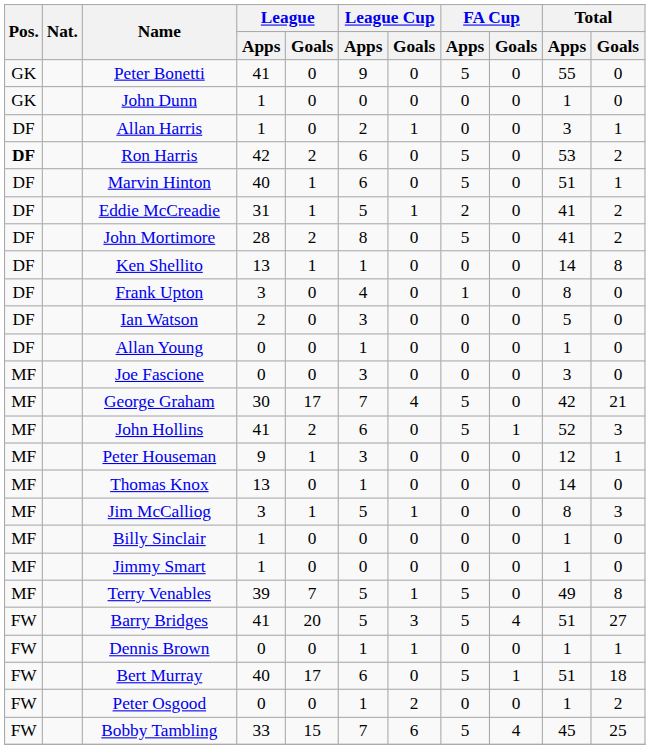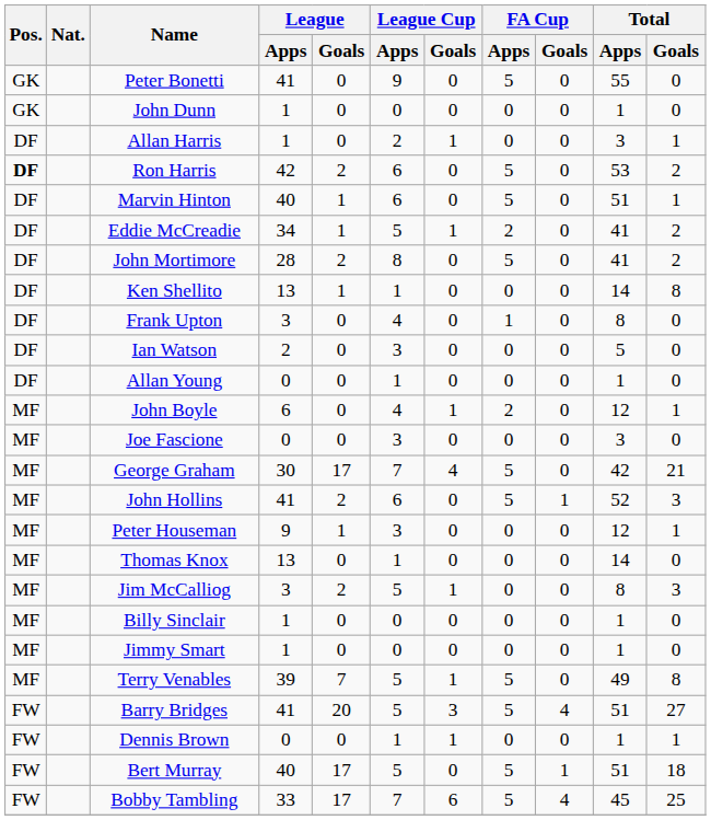 <table class="wikitable plainrowheaders" style="text-align:center">
 <tr>
 <th rowspan="2">Pos.</th>
 <th rowspan="2">Nat.</th>
 <th rowspan="2" width="136">Name</th>
 <th colspan="2" width="87"><a href='#'>League</a></th>
 <th colspan="2" width="87"><a href='#'>League Cup</a></th>
 <th colspan="2" width="87"><a href='#'>FA Cup</a></th>
 <th colspan="2" width="87">Total</th>
 </tr>
 <tr>
 <th>Apps</th>
 <th>Goals</th>
 <th>Apps</th>
 <th>Goals</th>
 <th>Apps</th>
 <th>Goals</th>
 <th>Apps</th>
 <th>Goals</th>
 </tr>
 <tr>
 <td>GK</td>
 <td></td>
 <td><a href='#'>Peter Bonetti</a></td>
 <td>41</td>
 <td>0</td>
 <td>9</td>
 <td>0</td>
 <td>5</td>
 <td>0</td>
 <td>55</td>
 <td>0</td>
 </tr>
 <tr>
 <td>GK</td>
 <td></td>
 <td><a href='#'>John Dunn</a></td>
 <td>1</td>
 <td>0</td>
 <td>0</td>
 <td>0</td>
 <td>0</td>
 <td>0</td>
 <td>1</td>
 <td>0</td>
 </tr>
 <tr>
 <td>DF</td>
 <td></td>
 <td><a href='#'>Allan Harris</a></td>
 <td>1</td>
 <td>0</td>
 <td>2</td>
 <td>1</td>
 <td>0</td>
 <td>0</td>
 <td>3</td>
 <td>1</td>
 </tr>
 <tr>
 <td><strong>DF</strong></td>
 <td></td>
 <td><a href='#'>Ron Harris</a></td>
 <td>42</td>
 <td>2</td>
 <td>6</td>
 <td>0</td>
 <td>5</td>
 <td>0</td>
 <td>53</td>
 <td>2</td>
 </tr>
 <tr>
 <td>DF</td>
 <td></td>
 <td><a href='#'>Marvin Hinton</a></td>
 <td>40</td>
 <td>1</td>
 <td>6</td>
 <td>0</td>
 <td>5</td>
 <td>0</td>
 <td>51</td>
 <td>1</td>
 </tr>
 <tr>
 <td>DF</td>
 <td></td>
 <td><a href='#'>Eddie McCreadie</a></td>
-<td>31</td>
+<td>34</td>
 <td>1</td>
 <td>5</td>
 <td>1</td>
 <td>2</td>
 <td>0</td>
 <td>41</td>
 <td>2</td>
 </tr>
 <tr>
 <td>DF</td>
 <td></td>
 <td><a href='#'>John Mortimore</a></td>
 <td>28</td>
 <td>2</td>
 <td>8</td>
 <td>0</td>
 <td>5</td>
 <td>0</td>
 <td>41</td>
 <td>2</td>
 </tr>
 <tr>
 <td>DF</td>
 <td></td>
 <td><a href='#'>Ken Shellito</a></td>
 <td>13</td>
 <td>1</td>
 <td>1</td>
 <td>0</td>
 <td>0</td>
 <td>0</td>
 <td>14</td>
 <td>8</td>
 </tr>
 <tr>
 <td>DF</td>
 <td></td>
 <td><a href='#'>Frank Upton</a></td>
 <td>3</td>
 <td>0</td>
 <td>4</td>
 <td>0</td>
 <td>1</td>
 <td>0</td>
 <td>8</td>
 <td>0</td>
 </tr>
 <tr>
 <td>DF</td>
 <td></td>
 <td><a href='#'>Ian Watson</a></td>
 <td>2</td>
 <td>0</td>
 <td>3</td>
 <td>0</td>
 <td>0</td>
 <td>0</td>
 <td>5</td>
 <td>0</td>
 </tr>
 <tr>
 <td>DF</td>
 <td></td>
 <td><a href='#'>Allan Young</a></td>
 <td>0</td>
 <td>0</td>
 <td>1</td>
 <td>0</td>
 <td>0</td>
 <td>0</td>
 <td>1</td>
 <td>0</td>
 </tr>
 <tr>
 <td>MF</td>
 <td></td>
+<td><a href='#'>John Boyle</a></td>
+<td>6</td>
+<td>0</td>
+<td>4</td>
+<td>1</td>
+<td>2</td>
+<td>0</td>
+<td>12</td>
+<td>1</td>
+</tr>
+<tr>
+<td>MF</td>
+<td></td>
 <td><a href='#'>Joe Fascione</a></td>
 <td>0</td>
 <td>0</td>
 <td>3</td>
 <td>0</td>
 <td>0</td>
 <td>0</td>
 <td>3</td>
 <td>0</td>
 </tr>
 <tr>
 <td>MF</td>
 <td></td>
 <td><a href='#'>George Graham</a></td>
 <td>30</td>
 <td>17</td>
 <td>7</td>
 <td>4</td>
 <td>5</td>
 <td>0</td>
 <td>42</td>
 <td>21</td>
 </tr>
 <tr>
 <td>MF</td>
 <td></td>
 <td><a href='#'>John Hollins</a></td>
 <td>41</td>
 <td>2</td>
 <td>6</td>
 <td>0</td>
 <td>5</td>
 <td>1</td>
 <td>52</td>
 <td>3</td>
 </tr>
 <tr>
 <td>MF</td>
 <td></td>
 <td><a href='#'>Peter Houseman</a></td>
 <td>9</td>
 <td>1</td>
 <td>3</td>
 <td>0</td>
 <td>0</td>
 <td>0</td>
 <td>12</td>
 <td>1</td>
 </tr>
 <tr>
 <td>MF</td>
 <td></td>
 <td><a href='#'>Thomas Knox</a></td>
 <td>13</td>
 <td>0</td>
 <td>1</td>
 <td>0</td>
 <td>0</td>
 <td>0</td>
 <td>14</td>
 <td>0</td>
 </tr>
 <tr>
 <td>MF</td>
 <td></td>
 <td><a href='#'>Jim McCalliog</a></td>
 <td>3</td>
-<td>1</td>
+<td>2</td>
 <td>5</td>
 <td>1</td>
 <td>0</td>
 <td>0</td>
 <td>8</td>
 <td>3</td>
 </tr>
 <tr>
 <td>MF</td>
 <td></td>
 <td><a href='#'>Billy Sinclair</a></td>
 <td>1</td>
 <td>0</td>
 <td>0</td>
 <td>0</td>
 <td>0</td>
 <td>0</td>
 <td>1</td>
 <td>0</td>
 </tr>
 <tr>
 <td>MF</td>
 <td></td>
 <td><a href='#'>Jimmy Smart</a></td>
 <td>1</td>
 <td>0</td>
 <td>0</td>
 <td>0</td>
 <td>0</td>
 <td>0</td>
 <td>1</td>
 <td>0</td>
 </tr>
 <tr>
 <td>MF</td>
 <td></td>
 <td><a href='#'>Terry Venables</a></td>
 <td>39</td>
 <td>7</td>
 <td>5</td>
 <td>1</td>
 <td>5</td>
 <td>0</td>
 <td>49</td>
 <td>8</td>
 </tr>
 <tr>
 <td>FW</td>
 <td></td>
 <td><a href='#'>Barry Bridges</a></td>
 <td>41</td>
 <td>20</td>
 <td>5</td>
 <td>3</td>
 <td>5</td>
 <td>4</td>
 <td>51</td>
 <td>27</td>
 </tr>
 <tr>
 <td>FW</td>
 <td></td>
 <td><a href='#'>Dennis Brown</a></td>
 <td>0</td>
 <td>0</td>
 <td>1</td>
 <td>1</td>
 <td>0</td>
 <td>0</td>
 <td>1</td>
 <td>1</td>
 </tr>
 <tr>
 <td>FW</td>
 <td></td>
 <td><a href='#'>Bert Murray</a></td>
 <td>40</td>
 <td>17</td>
-<td>6</td>
+<td>5</td>
 <td>0</td>
 <td>5</td>
 <td>1</td>
 <td>51</td>
 <td>18</td>
 </tr>
 <tr>
 <td>FW</td>
 <td></td>
-<td><a href='#'>Peter Osgood</a></td>
-<td>0</td>
-<td>0</td>
-<td>1</td>
-<td>2</td>
-<td>0</td>
-<td>0</td>
-<td>1</td>
-<td>2</td>
-</tr>
-<tr>
-<td>FW</td>
-<td></td>
 <td><a href='#'>Bobby Tambling</a></td>
 <td>33</td>
-<td>15</td>
+<td>17</td>
 <td>7</td>
 <td>6</td>
 <td>5</td>
 <td>4</td>
 <td>45</td>
 <td>25</td>
 </tr>
 <tr>
 </tr>
 </table>
